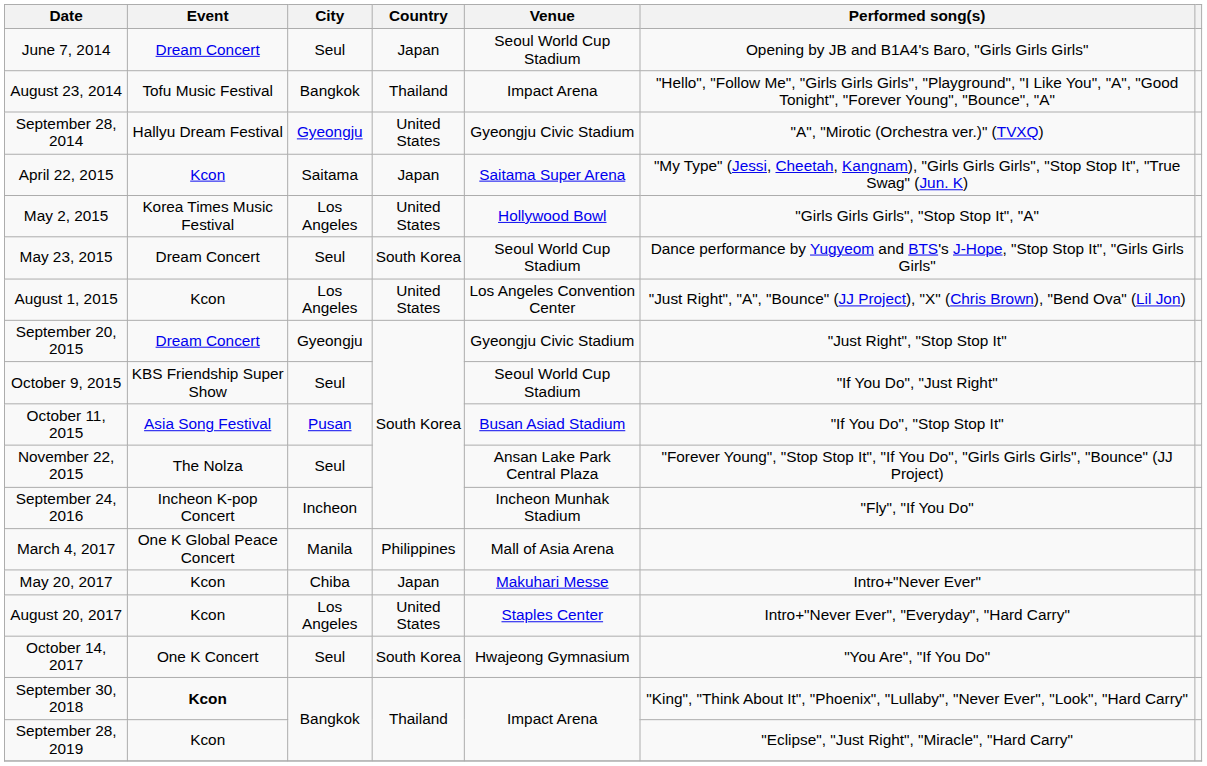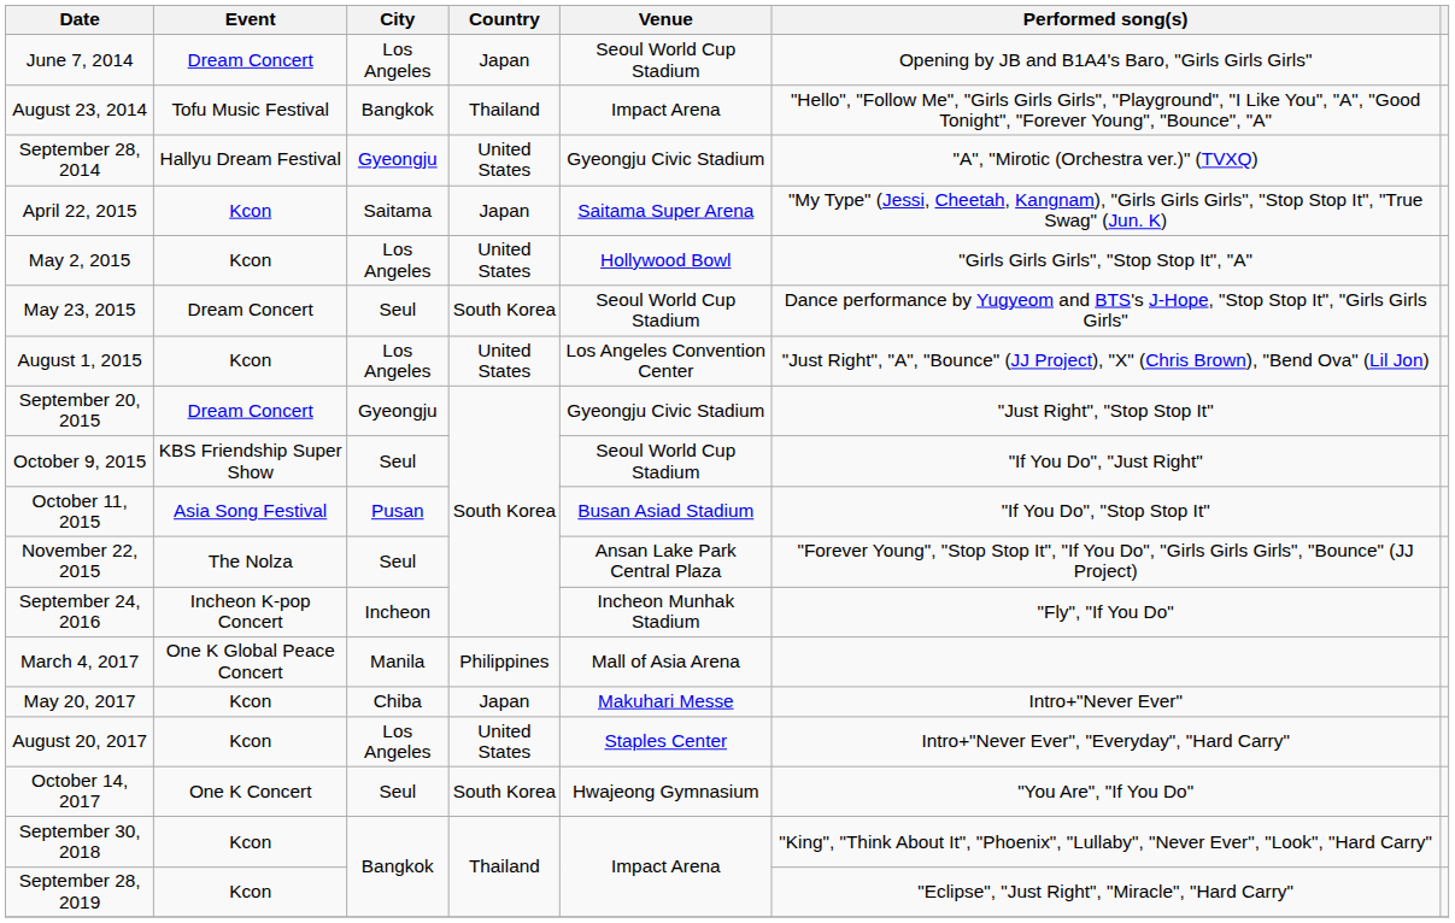 <table class="wikitable sortable plainrowheaders" style="text-align:center;">
 <tr>
 <th>Date</th>
 <th class="unsortable">Event</th>
 <th class="unsortable">City</th>
 <th>Country</th>
 <th class="unsortable">Venue</th>
 <th>Performed song(s)</th>
 <th class="unsortable"></th>
 </tr>
 <tr>
 <td>June 7, 2014</td>
 <td><a href='#'>Dream Concert</a></td>
-<td>Seul</td>
+<td>Los Angeles</td>
 <td>Japan</td>
 <td>Seoul World Cup Stadium</td>
 <td>Opening by JB and B1A4's Baro, "Girls Girls Girls"</td>
 <td></td>
 </tr>
 <tr>
 <td>August 23, 2014</td>
 <td>Tofu Music Festival</td>
 <td>Bangkok</td>
 <td>Thailand</td>
 <td>Impact Arena</td>
 <td>"Hello", "Follow Me", "Girls Girls Girls", "Playground", "I Like You", "A", "Good Tonight", "Forever Young", "Bounce", "A"</td>
 <td></td>
 </tr>
 <tr>
 <td>September 28, 2014</td>
 <td>Hallyu Dream Festival</td>
 <td><a href='#'>Gyeongju</a></td>
 <td>United States</td>
 <td>Gyeongju Civic Stadium</td>
 <td>"A", "Mirotic (Orchestra ver.)" (<a href='#'>TVXQ</a>)</td>
 <td></td>
 </tr>
 <tr>
 <td>April 22, 2015</td>
 <td><a href='#'>Kcon</a></td>
 <td>Saitama</td>
 <td>Japan</td>
 <td><a href='#'>Saitama Super Arena</a></td>
 <td>"My Type" (<a href='#'>Jessi</a>, <a href='#'>Cheetah</a>, <a href='#'>Kangnam</a>), "Girls Girls Girls", "Stop Stop It", "True Swag" (<a href='#'>Jun. K</a>)</td>
 <td></td>
 </tr>
 <tr>
 <td>May 2, 2015</td>
-<td>Korea Times Music Festival</td>
+<td>Kcon</td>
 <td>Los Angeles</td>
 <td>United States</td>
 <td><a href='#'>Hollywood Bowl</a></td>
 <td>"Girls Girls Girls", "Stop Stop It", "A"</td>
 <td></td>
 </tr>
 <tr>
 <td>May 23, 2015</td>
 <td>Dream Concert</td>
 <td>Seul</td>
 <td>South Korea</td>
 <td>Seoul World Cup Stadium</td>
 <td>Dance performance by <a href='#'>Yugyeom</a> and <a href='#'>BTS</a>'s <a href='#'>J-Hope</a>, "Stop Stop It", "Girls Girls Girls"</td>
 <td></td>
 </tr>
 <tr>
 <td>August 1, 2015</td>
 <td>Kcon</td>
 <td>Los Angeles</td>
 <td>United States</td>
 <td>Los Angeles Convention Center</td>
 <td>"Just Right", "A", "Bounce" (<a href='#'>JJ Project</a>), "X" (<a href='#'>Chris Brown</a>), "Bend Ova" (<a href='#'>Lil Jon</a>)</td>
 <td></td>
 </tr>
 <tr>
 <td>September 20, 2015</td>
 <td><a href='#'>Dream Concert</a></td>
 <td>Gyeongju</td>
 <td rowspan="5">South Korea</td>
 <td>Gyeongju Civic Stadium</td>
 <td>"Just Right", "Stop Stop It"</td>
 <td></td>
 </tr>
 <tr>
 <td>October 9, 2015</td>
 <td>KBS Friendship Super Show</td>
 <td>Seul</td>
 <td>Seoul World Cup Stadium</td>
 <td>"If You Do", "Just Right"</td>
 <td></td>
 </tr>
 <tr>
 <td>October 11, 2015</td>
 <td><a href='#'>Asia Song Festival</a></td>
 <td><a href='#'>Pusan</a></td>
 <td><a href='#'>Busan Asiad Stadium</a></td>
 <td>"If You Do", "Stop Stop It"</td>
 <td></td>
 </tr>
 <tr>
 <td>November 22, 2015</td>
 <td>The Nolza</td>
 <td>Seul</td>
 <td>Ansan Lake Park Central Plaza</td>
 <td>"Forever Young", "Stop Stop It", "If You Do", "Girls Girls Girls", "Bounce" (JJ Project)</td>
 <td></td>
 </tr>
 <tr>
 <td>September 24, 2016</td>
 <td>Incheon K-pop Concert</td>
 <td>Incheon</td>
 <td>Incheon Munhak Stadium</td>
 <td>"Fly", "If You Do"</td>
 <td></td>
 </tr>
 <tr>
 <td>March 4, 2017</td>
 <td>One K Global Peace Concert</td>
 <td>Manila</td>
 <td>Philippines</td>
 <td>Mall of Asia Arena</td>
 <td></td>
 <td></td>
 </tr>
 <tr>
 <td>May 20, 2017</td>
 <td>Kcon</td>
 <td>Chiba</td>
 <td>Japan</td>
 <td><a href='#'>Makuhari Messe</a></td>
 <td>Intro+"Never Ever"</td>
 <td></td>
 </tr>
 <tr>
 <td>August 20, 2017</td>
 <td>Kcon</td>
 <td>Los Angeles</td>
 <td>United States</td>
 <td><a href='#'>Staples Center</a></td>
 <td>Intro+"Never Ever", "Everyday", "Hard Carry"</td>
 <td></td>
 </tr>
 <tr>
 <td>October 14, 2017</td>
 <td>One K Concert</td>
 <td>Seul</td>
 <td>South Korea</td>
 <td>Hwajeong Gymnasium</td>
 <td>"You Are", "If You Do"</td>
 <td></td>
 </tr>
 <tr>
 <td>September 30, 2018</td>
-<td><strong>Kcon</strong></td>
+<td>Kcon</td>
 <td rowspan="2">Bangkok</td>
 <td rowspan="2">Thailand</td>
 <td rowspan="2">Impact Arena</td>
 <td>"King", "Think About It", "Phoenix", "Lullaby", "Never Ever", "Look", "Hard Carry"</td>
 <td></td>
 </tr>
 <tr>
 <td>September 28, 2019</td>
 <td>Kcon</td>
 <td>"Eclipse", "Just Right", "Miracle", "Hard Carry"</td>
 <td></td>
 </tr>
 <tr>
 </tr>
 </table>
